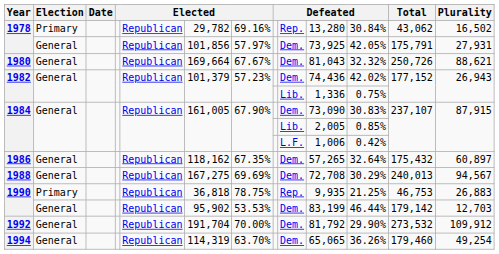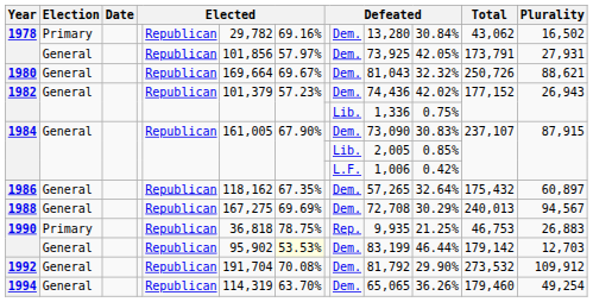 <table class=wikitable>
 <tr>
 <th>Year</th>
 <th>Election</th>
 <th>Date</th>
 <th ! colspan="4">Elected</th>
 <th ! colspan="4">Defeated</th>
 <th>Total</th>
 <th>Plurality</th>
 </tr>
 <tr>
 <th rowspan="2" valign="top"><a href='#'>1978</a></th>
 <td valign="top">Primary</td>
 <td valign="top"></td>
 <td valign="top"></td>
 <td valign="top" ><a href='#'>Republican</a></td>
 <td valign="top" align="right">29,782</td>
 <td valign="top" align="right">69.16%</td>
 <td valign="top"></td>
-<td valign="top" ><a href='#'>Rep.</a></td>
+<td valign="top" ><a href='#'>Dem.</a></td>
 <td valign="top" align="right">13,280</td>
 <td valign="top" align="right">30.84%</td>
 <td valign="top" align="right">43,062</td>
 <td valign="top" align="right">16,502</td>
 </tr>
 <tr>
 <td valign="top">General</td>
 <td valign="top"></td>
 <td valign="top"></td>
 <td valign="top" ><a href='#'>Republican</a></td>
 <td valign="top" align="right">101,856</td>
 <td valign="top" align="right">57.97%</td>
 <td valign="top"></td>
 <td valign="top" ><a href='#'>Dem.</a></td>
 <td valign="top" align="right">73,925</td>
 <td valign="top" align="right">42.05%</td>
-<td valign="top" align="right">175,791</td>
+<td valign="top" align="right">173,791</td>
 <td valign="top" align="right">27,931</td>
 </tr>
 <tr>
 <th valign="top"><a href='#'>1980</a></th>
 <td valign="top">General</td>
 <td valign="top"></td>
 <td valign="top"></td>
 <td valign="top" ><a href='#'>Republican</a></td>
 <td valign="top" align="right">169,664</td>
-<td valign="top" align="right">67.67%</td>
+<td valign="top" align="right">69.67%</td>
 <td valign="top"></td>
 <td valign="top" ><a href='#'>Dem.</a></td>
 <td valign="top" align="right">81,043</td>
 <td valign="top" align="right">32.32%</td>
 <td valign="top" align="right">250,726</td>
 <td valign="top" align="right">88,621</td>
 </tr>
 <tr>
 <th rowspan="2" valign="top"><a href='#'>1982</a></th>
 <td rowspan="2" valign="top">General</td>
 <td rowspan="2" valign="top"></td>
 <td rowspan="2" valign="top"></td>
 <td rowspan="2" valign="top" ><a href='#'>Republican</a></td>
 <td rowspan="2" valign="top" align="right">101,379</td>
 <td rowspan="2" valign="top" align="right">57.23%</td>
 <td valign="top"></td>
 <td valign="top" ><a href='#'>Dem.</a></td>
 <td valign="top" align="right">74,436</td>
 <td valign="top" align="right">42.02%</td>
 <td rowspan="2" valign="top" align="right">177,152</td>
 <td rowspan="2" valign="top" align="right">26,943</td>
 </tr>
 <tr>
 <td valign="top"></td>
 <td valign="top" ><a href='#'>Lib.</a></td>
 <td valign="top" align="right">1,336</td>
 <td valign="top" align="right">0.75%</td>
 </tr>
 <tr>
 <th rowspan="3" valign="top"><a href='#'>1984</a></th>
 <td rowspan="3" valign="top">General</td>
 <td rowspan="3" valign="top"></td>
 <td rowspan="3" valign="top"></td>
 <td rowspan="3" valign="top" ><a href='#'>Republican</a></td>
 <td rowspan="3" valign="top" align="right">161,005</td>
 <td rowspan="3" valign="top" align="right">67.90%</td>
 <td valign="top"></td>
 <td valign="top" ><a href='#'>Dem.</a></td>
 <td valign="top" align="right">73,090</td>
 <td valign="top" align="right">30.83%</td>
 <td rowspan="3" valign="top" align="right">237,107</td>
 <td rowspan="3" valign="top" align="right">87,915</td>
 </tr>
 <tr>
 <td valign="top"></td>
 <td valign="top" ><a href='#'>Lib.</a></td>
 <td valign="top" align="right">2,005</td>
 <td valign="top" align="right">0.85%</td>
 </tr>
 <tr>
 <td valign="top"></td>
 <td valign="top" ><a href='#'>L.F.</a></td>
 <td valign="top" align="right">1,006</td>
 <td valign="top" align="right">0.42%</td>
 </tr>
 <tr>
 <th valign="top"><a href='#'>1986</a></th>
 <td valign="top">General</td>
 <td valign="top"></td>
 <td valign="top"></td>
 <td valign="top" ><a href='#'>Republican</a></td>
 <td valign="top" align="right">118,162</td>
 <td valign="top" align="right">67.35%</td>
 <td valign="top"></td>
 <td valign="top" ><a href='#'>Dem.</a></td>
 <td valign="top" align="right">57,265</td>
 <td valign="top" align="right">32.64%</td>
 <td valign="top" align="right">175,432</td>
 <td valign="top" align="right">60,897</td>
 </tr>
 <tr>
 <th valign="top"><a href='#'>1988</a></th>
 <td valign="top">General</td>
 <td valign="top"></td>
 <td valign="top"></td>
 <td valign="top" ><a href='#'>Republican</a></td>
 <td valign="top" align="right">167,275</td>
 <td valign="top" align="right">69.69%</td>
 <td valign="top"></td>
 <td valign="top" ><a href='#'>Dem.</a></td>
 <td valign="top" align="right">72,708</td>
 <td valign="top" align="right">30.29%</td>
 <td valign="top" align="right">240,013</td>
 <td valign="top" align="right">94,567</td>
 </tr>
 <tr>
 <th rowspan="2" valign="top"><a href='#'>1990</a></th>
 <td valign="top">Primary</td>
 <td valign="top"></td>
 <td valign="top"></td>
 <td valign="top" ><a href='#'>Republican</a></td>
 <td valign="top" align="right">36,818</td>
 <td valign="top" align="right">78.75%</td>
 <td valign="top"></td>
 <td valign="top" ><a href='#'>Rep.</a></td>
 <td valign="top" align="right">9,935</td>
 <td valign="top" align="right">21.25%</td>
 <td valign="top" align="right">46,753</td>
 <td valign="top" align="right">26,883</td>
 </tr>
 <tr>
 <td valign="top">General</td>
 <td valign="top"></td>
 <td valign="top"></td>
 <td valign="top" ><a href='#'>Republican</a></td>
 <td valign="top" align="right">95,902</td>
-<td valign="top" align="right">53.53%</td>
+<td valign="top" align="right" style="background: lightyellow;">53.53%</td>
 <td valign="top"></td>
 <td valign="top" ><a href='#'>Dem.</a></td>
 <td valign="top" align="right">83,199</td>
 <td valign="top" align="right">46.44%</td>
 <td valign="top" align="right">179,142</td>
 <td valign="top" align="right">12,703</td>
 </tr>
 <tr>
 <th valign="top"><a href='#'>1992</a></th>
 <td valign="top">General</td>
 <td valign="top"></td>
 <td valign="top"></td>
 <td valign="top" ><a href='#'>Republican</a></td>
 <td valign="top" align="right">191,704</td>
-<td valign="top" align="right">70.00%</td>
+<td valign="top" align="right">70.08%</td>
 <td valign="top"></td>
 <td valign="top" ><a href='#'>Dem.</a></td>
 <td valign="top" align="right">81,792</td>
 <td valign="top" align="right">29.90%</td>
 <td valign="top" align="right">273,532</td>
 <td valign="top" align="right">109,912</td>
 </tr>
 <tr>
 <th valign="top"><a href='#'>1994</a></th>
 <td valign="top">General</td>
 <td valign="top"></td>
 <td valign="top"></td>
 <td valign="top" ><a href='#'>Republican</a></td>
 <td valign="top" align="right">114,319</td>
 <td valign="top" align="right">63.70%</td>
 <td valign="top"></td>
 <td valign="top" ><a href='#'>Dem.</a></td>
 <td valign="top" align="right">65,065</td>
 <td valign="top" align="right">36.26%</td>
 <td valign="top" align="right">179,460</td>
 <td valign="top" align="right">49,254</td>
 </tr>
 </table>
